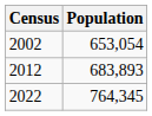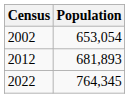 <table class="wikitable sortable">
 <tr>
 <th>Census</th>
 <th>Population</th>
 </tr>
 <tr>
 <td>2002</td>
 <td style="text-align:right;">653,054</td>
 </tr>
 <tr>
 <td>2012</td>
-<td style="text-align:right;">683,893</td>
+<td style="text-align:right;">681,893</td>
 </tr>
 <tr>
 <td>2022</td>
 <td style="text-align:right;">764,345</td>
 </tr>
 </table>
